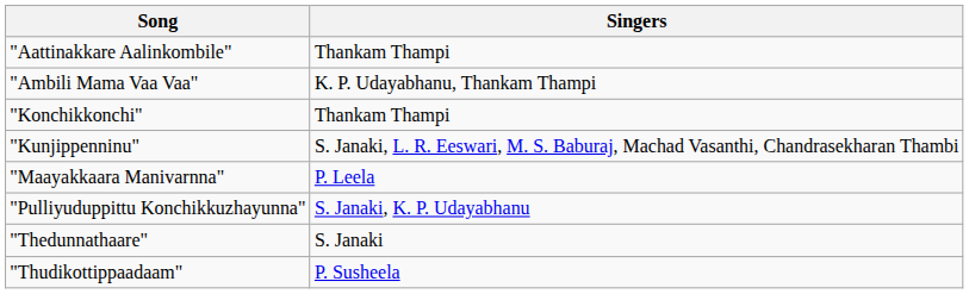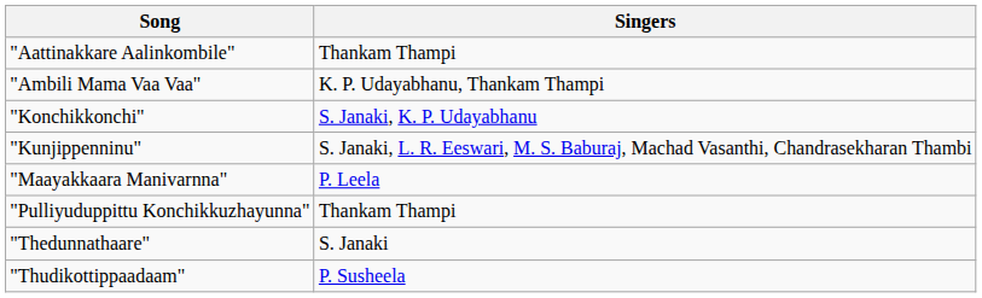 <table class="wikitable" style="font-size:95%;">
 <tr>
 <th>Song</th>
 <th>Singers</th>
 </tr>
 <tr>
 <td>"Aattinakkare Aalinkombile"</td>
 <td>Thankam Thampi</td>
 </tr>
 <tr>
 <td>"Ambili Mama Vaa Vaa"</td>
 <td>K. P. Udayabhanu, Thankam Thampi</td>
 </tr>
 <tr>
 <td>"Konchikkonchi"</td>
-<td>Thankam Thampi</td>
+<td><a href='#'>S. Janaki</a>, <a href='#'>K. P. Udayabhanu</a></td>
 </tr>
 <tr>
 <td>"Kunjippenninu"</td>
 <td>S. Janaki, <a href='#'>L. R. Eeswari</a>, <a href='#'>M. S. Baburaj</a>, Machad Vasanthi, Chandrasekharan Thambi</td>
 </tr>
 <tr>
 <td>"Maayakkaara Manivarnna"</td>
 <td><a href='#'>P. Leela</a></td>
 </tr>
 <tr>
 <td>"Pulliyuduppittu Konchikkuzhayunna"</td>
-<td><a href='#'>S. Janaki</a>, <a href='#'>K. P. Udayabhanu</a></td>
+<td>Thankam Thampi</td>
 </tr>
 <tr>
 <td>"Thedunnathaare"</td>
 <td>S. Janaki</td>
 </tr>
 <tr>
 <td>"Thudikottippaadaam"</td>
 <td><a href='#'>P. Susheela</a></td>
 </tr>
 </table>
